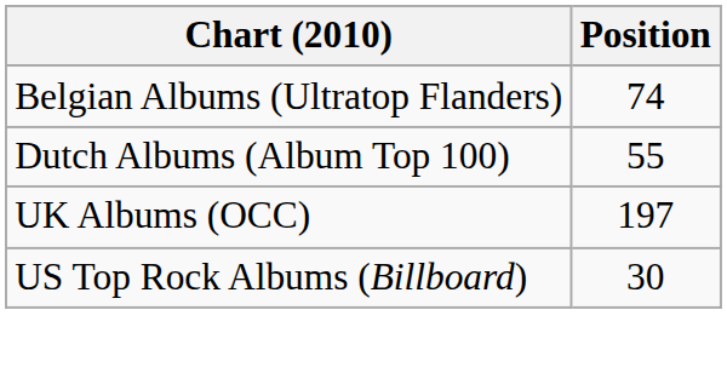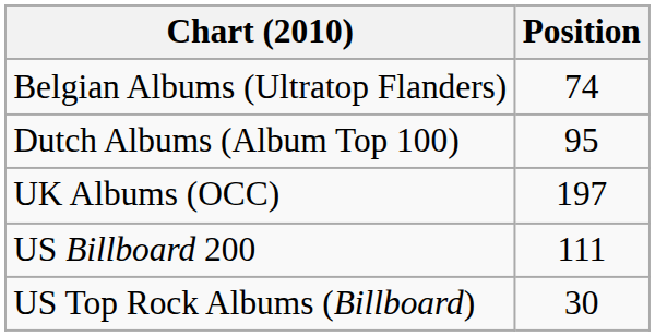 <table class="wikitable sortable">
 <tr>
 <th>Chart (2010)</th>
 <th>Position</th>
 </tr>
 <tr>
 <td>Belgian Albums (Ultratop Flanders)</td>
 <td style="text-align:center;">74</td>
 </tr>
 <tr>
 <td>Dutch Albums (Album Top 100)</td>
-<td style="text-align:center;">55</td>
+<td style="text-align:center;">95</td>
 </tr>
 <tr>
 <td>UK Albums (OCC)</td>
 <td style="text-align:center;">197</td>
 </tr>
 <tr>
+<td>US <em>Billboard</em> 200</td>
+<td style="text-align:center;">111</td>
+</tr>
+<tr>
 <td>US Top Rock Albums (<em>Billboard</em>)</td>
 <td style="text-align:center;">30</td>
 </tr>
 </table>
